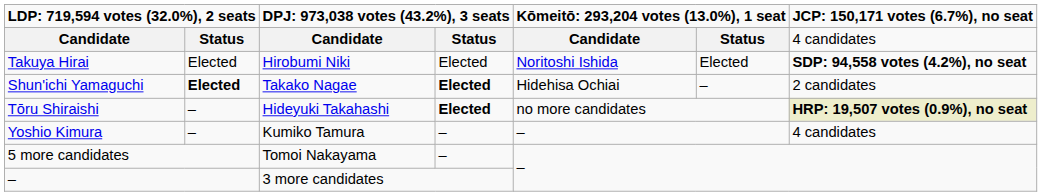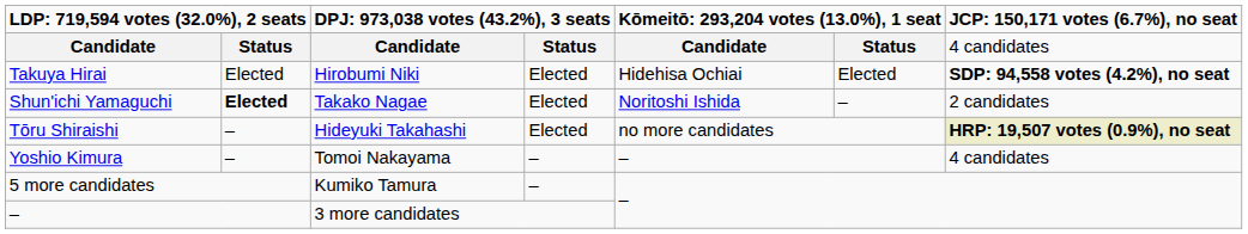 <table class="wikitable">
 <tr>
 <td colspan="2" ><strong>LDP: 719,594 votes (32.0%), 2 seats</strong></td>
 <td colspan="2" ><strong>DPJ: 973,038 votes (43.2%), 3 seats</strong></td>
 <td colspan="2" ><strong>Kōmeitō: 293,204 votes (13.0%), 1 seat</strong></td>
 <td colspan="2" ><strong>JCP: 150,171 votes (6.7%), no seat</strong></td>
 </tr>
 <tr>
 <th>Candidate</th>
 <th>Status</th>
 <th>Candidate</th>
 <th>Status</th>
 <th>Candidate</th>
 <th>Status</th>
 <td colspan="2">4 candidates</td>
 </tr>
 <tr>
 <td><a href='#'>Takuya Hirai</a></td>
 <td>Elected</td>
 <td><a href='#'>Hirobumi Niki</a></td>
 <td>Elected</td>
-<td><a href='#'>Noritoshi Ishida</a></td>
+<td>Hidehisa Ochiai</td>
 <td>Elected</td>
 <td colspan="2" ><strong>SDP: 94,558 votes (4.2%), no seat</strong></td>
 </tr>
 <tr>
 <td><a href='#'>Shun'ichi Yamaguchi</a></td>
 <td><strong>Elected</strong></td>
 <td><a href='#'>Takako Nagae</a></td>
-<td><strong>Elected</strong></td>
-<td>Hidehisa Ochiai</td>
+<td>Elected</td>
+<td><a href='#'>Noritoshi Ishida</a></td>
 <td>–</td>
 <td colspan="2">2 candidates</td>
 </tr>
 <tr>
 <td><a href='#'>Tōru Shiraishi</a></td>
 <td>–</td>
 <td><a href='#'>Hideyuki Takahashi</a></td>
-<td><strong>Elected</strong></td>
+<td>Elected</td>
 <td colspan="2">no more candidates</td>
 <td colspan="2" style="background:#eec;"><strong>HRP: 19,507 votes (0.9%), no seat</strong></td>
 </tr>
 <tr>
 <td><a href='#'>Yoshio Kimura</a></td>
 <td>–</td>
-<td>Kumiko Tamura</td>
+<td>Tomoi Nakayama</td>
 <td>–</td>
 <td colspan="2">–</td>
 <td colspan="2">4 candidates</td>
 </tr>
 <tr>
 <td colspan="2">5 more candidates</td>
-<td>Tomoi Nakayama</td>
+<td>Kumiko Tamura</td>
 <td>–</td>
 <td rowspan="2" colspan="4">–</td>
 </tr>
 <tr>
 <td colspan="2">–</td>
 <td colspan="2">3 more candidates</td>
 </tr>
 </table>
